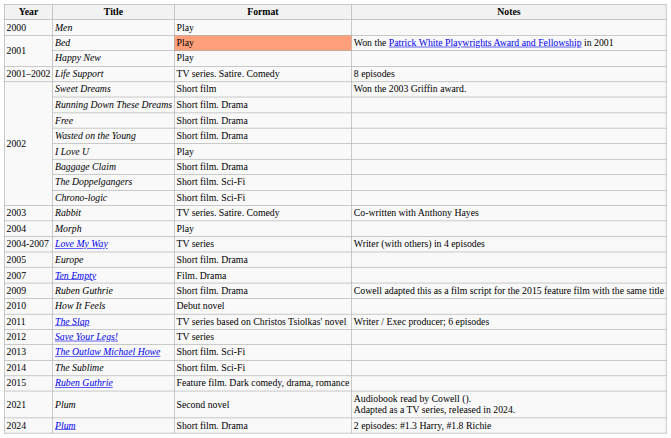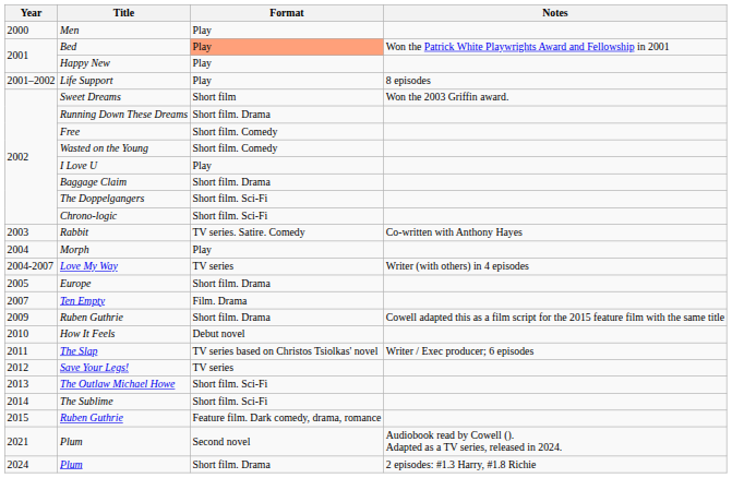 <table class="wikitable sortable">
 <tr>
 <th>Year</th>
 <th>Title</th>
 <th>Format</th>
 <th class="unsortable">Notes</th>
 </tr>
 <tr>
 <td>2000</td>
 <td><em>Men</em></td>
 <td>Play</td>
 <td></td>
 </tr>
 <tr>
 <td rowspan="2">2001</td>
 <td><em>Bed</em></td>
 <td style="background: lightsalmon;">Play</td>
 <td>Won the <a href='#'>Patrick White Playwrights Award and Fellowship</a> in 2001</td>
 </tr>
 <tr>
 <td><em>Happy New</em></td>
 <td>Play</td>
 <td></td>
 </tr>
 <tr>
 <td>2001–2002</td>
 <td><em>Life Support</em></td>
-<td>TV series. Satire. Comedy</td>
+<td>Play</td>
 <td>8 episodes</td>
 </tr>
 <tr>
 <td rowspan="8">2002</td>
 <td><em>Sweet Dreams</em></td>
 <td>Short film</td>
 <td>Won the 2003 Griffin award.</td>
 </tr>
 <tr>
 <td><em>Running Down These Dreams</em></td>
 <td>Short film. Drama</td>
 <td></td>
 </tr>
 <tr>
 <td><em>Free</em></td>
-<td>Short film. Drama</td>
+<td>Short film. Comedy</td>
 <td></td>
 </tr>
 <tr>
 <td><em>Wasted on the Young</em></td>
-<td>Short film. Drama</td>
+<td>Short film. Comedy</td>
 <td></td>
 </tr>
 <tr>
 <td><em>I Love U</em></td>
 <td>Play</td>
 <td></td>
 </tr>
 <tr>
 <td><em>Baggage Claim</em></td>
 <td>Short film. Drama</td>
 <td></td>
 </tr>
 <tr>
 <td><em>The Doppelgangers</em></td>
 <td>Short film. Sci-Fi</td>
 <td></td>
 </tr>
 <tr>
 <td><em>Chrono-logic</em></td>
 <td>Short film. Sci-Fi</td>
 <td></td>
 </tr>
 <tr>
 <td>2003</td>
 <td><em>Rabbit</em></td>
 <td>TV series. Satire. Comedy</td>
 <td>Co-written with Anthony Hayes</td>
 </tr>
 <tr>
 <td>2004</td>
 <td><em>Morph</em></td>
 <td>Play</td>
 <td></td>
 </tr>
 <tr>
 <td>2004-2007</td>
 <td><em><a href='#'>Love My Way</a></em></td>
 <td>TV series</td>
 <td>Writer (with others) in 4 episodes</td>
 </tr>
 <tr>
 <td>2005</td>
 <td><em>Europe</em></td>
 <td>Short film. Drama</td>
 <td></td>
 </tr>
 <tr>
 <td>2007</td>
 <td><em><a href='#'>Ten Empty</a></em></td>
 <td>Film. Drama</td>
 <td></td>
 </tr>
 <tr>
 <td>2009</td>
 <td><em>Ruben Guthrie</em></td>
 <td>Short film. Drama</td>
 <td>Cowell adapted this as a film script for the 2015 feature film with the same title</td>
 </tr>
 <tr>
 <td>2010</td>
 <td><em>How It Feels</em></td>
 <td>Debut novel </td>
 <td></td>
 </tr>
 <tr>
 <td>2011</td>
 <td><em><a href='#'>The Slap</a></em></td>
 <td>TV series based on Christos Tsiolkas' novel</td>
 <td>Writer / Exec producer; 6 episodes</td>
 </tr>
 <tr>
 <td>2012</td>
 <td><em><a href='#'>Save Your Legs!</a></em></td>
 <td>TV series</td>
 <td></td>
 </tr>
 <tr>
 <td>2013</td>
 <td><em><a href='#'>The Outlaw Michael Howe</a></em></td>
 <td>Short film. Sci-Fi</td>
 <td></td>
 </tr>
 <tr>
 <td>2014</td>
 <td><em>The Sublime</em></td>
 <td>Short film. Sci-Fi</td>
 <td></td>
 </tr>
 <tr>
 <td>2015</td>
 <td><em><a href='#'>Ruben Guthrie</a></em></td>
 <td>Feature film. Dark comedy, drama, romance</td>
 <td></td>
 </tr>
 <tr>
 <td>2021</td>
 <td><em>Plum</em></td>
 <td>Second novel </td>
 <td>Audiobook read by Cowell ().<br>Adapted as a TV series, released in 2024.</td>
 </tr>
 <tr>
 <td>2024</td>
 <td><em><a href='#'>Plum</a></em></td>
 <td>Short film. Drama</td>
 <td>2 episodes: #1.3 Harry, #1.8 Richie</td>
 </tr>
 </table>
